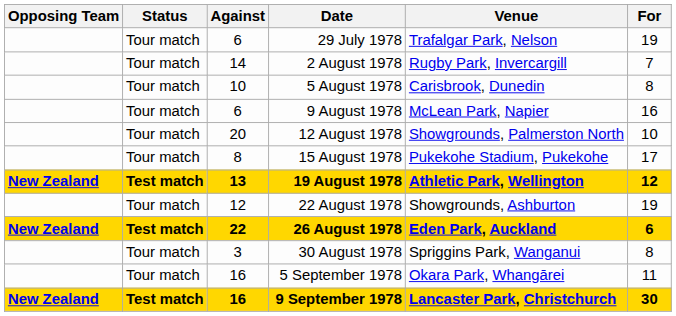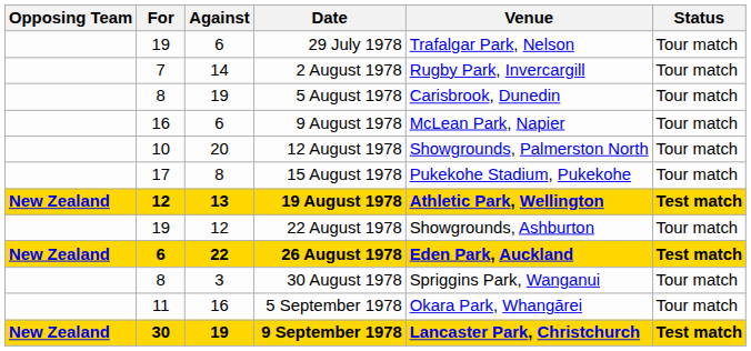 <table class=wikitable>
 <tr>
 <th>Opposing Team</th>
-<th>Status</th>
+<th>For</th>
 <th>Against</th>
 <th>Date</th>
 <th>Venue</th>
-<th>For</th>
+<th>Status</th>
 </tr>
 <tr bgcolor=#fdfdfd>
 <td></td>
-<td>Tour match</td>
+<td align=center width=40>19</td>
 <td align=center width=40>6</td>
 <td width=140 align=right>29 July 1978</td>
 <td><a href='#'>Trafalgar Park</a>, <a href='#'>Nelson</a></td>
-<td align=center width=40>19</td>
+<td>Tour match</td>
 </tr>
 <tr bgcolor=#fdfdfd>
 <td></td>
-<td>Tour match</td>
+<td align=center width=40>7</td>
 <td align=center width=40>14</td>
 <td width=140 align=right>2 August 1978</td>
 <td><a href='#'>Rugby Park</a>, <a href='#'>Invercargill</a></td>
-<td align=center width=40>7</td>
+<td>Tour match</td>
 </tr>
 <tr bgcolor=#fdfdfd>
 <td></td>
-<td>Tour match</td>
-<td align=center width=40>10</td>
+<td align=center width=40>8</td>
+<td align=center width=40>19</td>
 <td width=140 align=right>5 August 1978</td>
 <td><a href='#'>Carisbrook</a>, <a href='#'>Dunedin</a></td>
-<td align=center width=40>8</td>
+<td>Tour match</td>
 </tr>
 <tr bgcolor=#fdfdfd>
 <td></td>
-<td>Tour match</td>
+<td align=center width=40>16</td>
 <td align=center width=40>6</td>
 <td width=140 align=right>9 August 1978</td>
 <td><a href='#'>McLean Park</a>, <a href='#'>Napier</a></td>
-<td align=center width=40>16</td>
+<td>Tour match</td>
 </tr>
 <tr bgcolor=#fdfdfd>
 <td></td>
-<td>Tour match</td>
+<td align=center width=40>10</td>
 <td align=center width=40>20</td>
 <td width=140 align=right>12 August 1978</td>
 <td><a href='#'>Showgrounds</a>, <a href='#'>Palmerston North</a></td>
-<td align=center width=40>10</td>
+<td>Tour match</td>
 </tr>
 <tr bgcolor=#fdfdfd>
 <td></td>
-<td>Tour match</td>
+<td align=center width=40>17</td>
 <td align=center width=40>8</td>
 <td width=140 align=right>15 August 1978</td>
 <td><a href='#'>Pukekohe Stadium</a>, <a href='#'>Pukekohe</a></td>
-<td align=center width=40>17</td>
+<td>Tour match</td>
 </tr>
 <tr bgcolor=gold>
 <td> <strong><a href='#'>New Zealand</a></strong></td>
-<td><strong>Test match</strong></td>
+<td align=center width=40><strong>12</strong></td>
 <td align=center width=40><strong>13</strong></td>
 <td width=140 align=right><strong>19 August 1978</strong></td>
 <td><strong><a href='#'>Athletic Park</a>, <a href='#'>Wellington</a></strong></td>
-<td align=center width=40><strong>12</strong></td>
+<td><strong>Test match</strong></td>
 </tr>
 <tr bgcolor=#fdfdfd>
 <td></td>
-<td>Tour match</td>
+<td align=center width=40>19</td>
 <td align=center width=40>12</td>
 <td width=140 align=right>22 August 1978</td>
 <td>Showgrounds, <a href='#'>Ashburton</a></td>
-<td align=center width=40>19</td>
+<td>Tour match</td>
 </tr>
 <tr bgcolor=gold>
 <td> <strong><a href='#'>New Zealand</a></strong></td>
-<td><strong>Test match</strong></td>
+<td align=center width=40><strong>6</strong></td>
 <td align=center width=40><strong>22</strong></td>
 <td width=140 align=right><strong>26 August 1978</strong></td>
 <td><strong><a href='#'>Eden Park</a>, <a href='#'>Auckland</a></strong></td>
-<td align=center width=40><strong>6</strong></td>
+<td><strong>Test match</strong></td>
 </tr>
 <tr bgcolor=#fdfdfd>
 <td></td>
-<td>Tour match</td>
+<td align=center width=40>8</td>
 <td align=center width=40>3</td>
 <td width=140 align=right>30 August 1978</td>
 <td>Spriggins Park, <a href='#'>Wanganui</a></td>
-<td align=center width=40>8</td>
+<td>Tour match</td>
 </tr>
 <tr bgcolor=#fdfdfd>
 <td></td>
-<td>Tour match</td>
+<td align=center width=40>11</td>
 <td align=center width=40>16</td>
 <td width=140 align=right>5 September 1978</td>
 <td><a href='#'>Okara Park</a>, <a href='#'>Whangārei</a></td>
-<td align=center width=40>11</td>
+<td>Tour match</td>
 </tr>
 <tr bgcolor=gold>
 <td> <strong><a href='#'>New Zealand</a></strong></td>
-<td><strong>Test match</strong></td>
-<td align=center width=40><strong>16</strong></td>
+<td align=center width=40><strong>30</strong></td>
+<td align=center width=40><strong>19</strong></td>
 <td width=140 align=right><strong>9 September 1978</strong></td>
 <td><strong><a href='#'>Lancaster Park</a>, <a href='#'>Christchurch</a></strong></td>
-<td align=center width=40><strong>30</strong></td>
+<td><strong>Test match</strong></td>
 </tr>
 </table>
